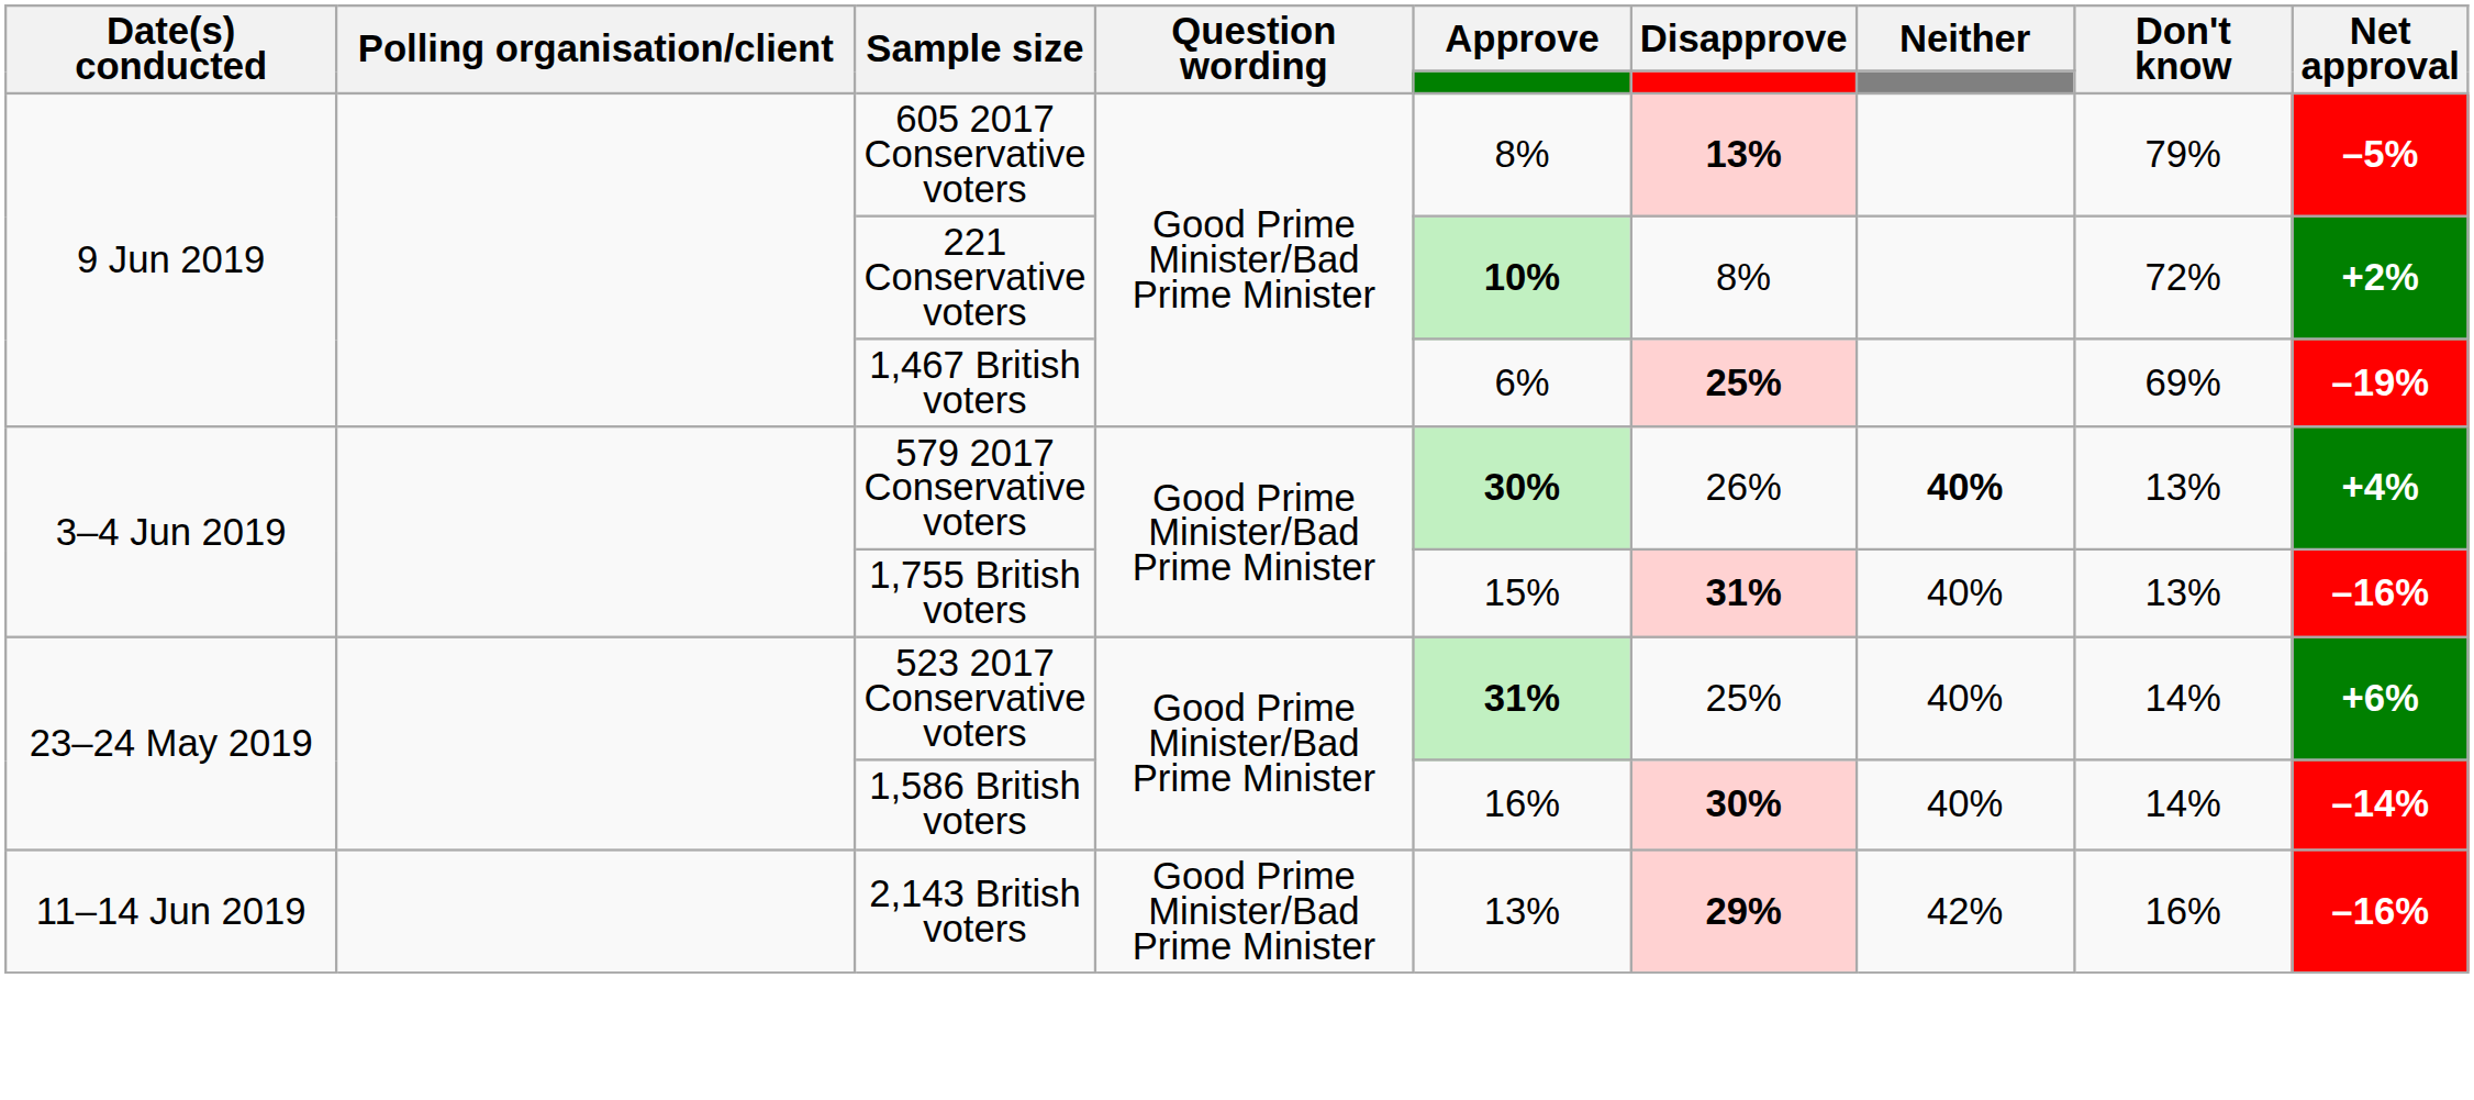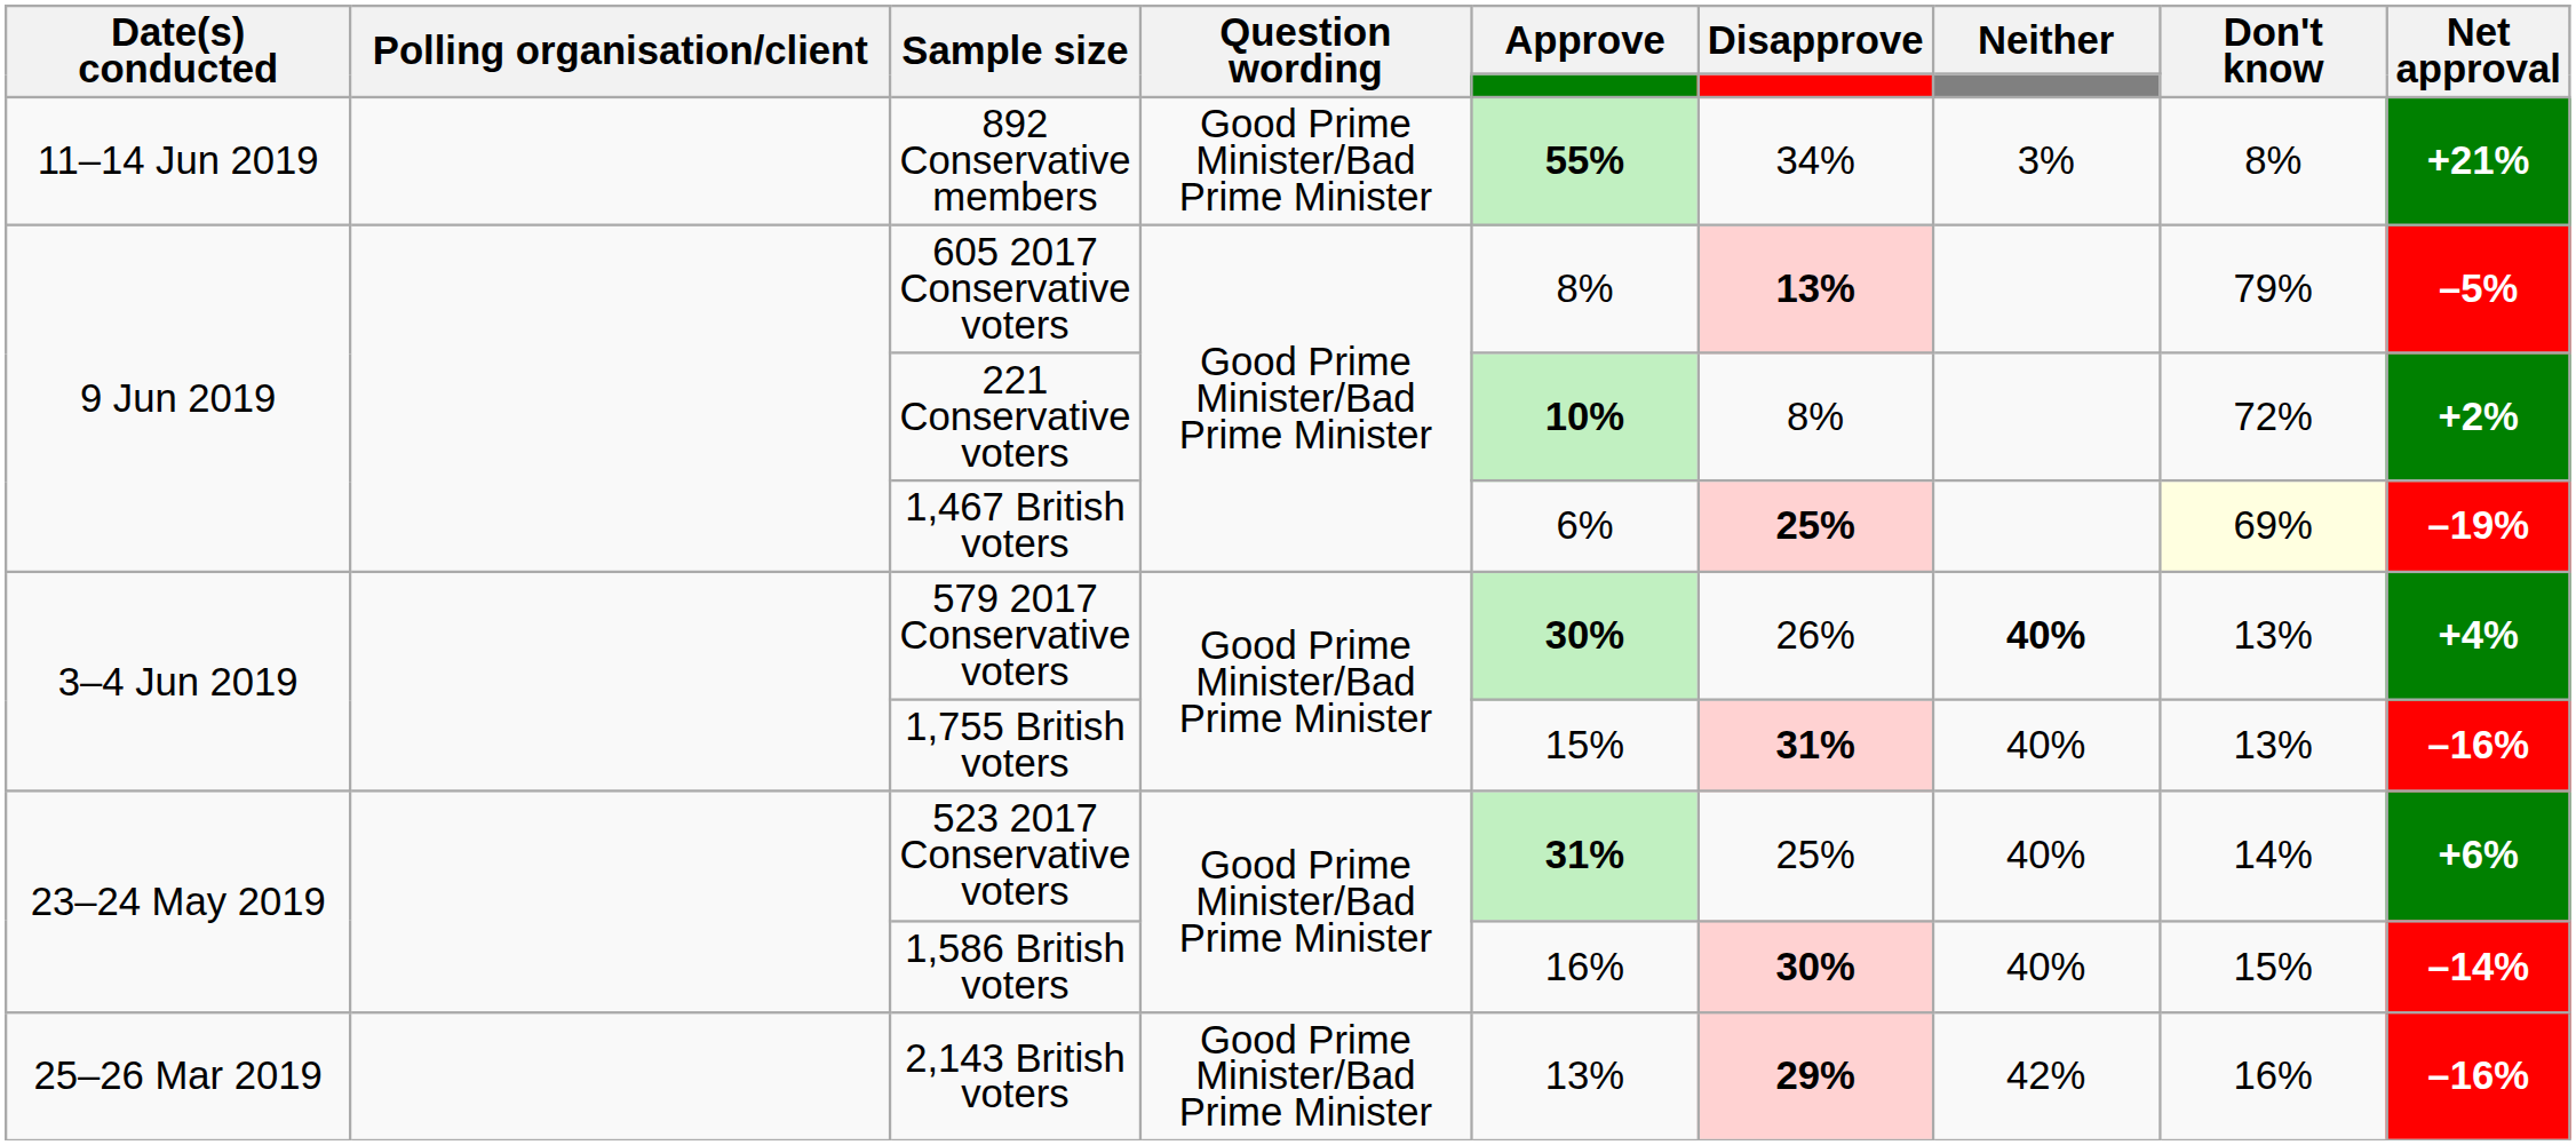 <table class="wikitable collapsible sortable" style="text-align:center;font-size:95%;line-height:14px;">
 <tr>
 <th rowspan="2" style="width:125px;">Date(s)<br>conducted</th>
 <th rowspan="2" style="width:200px;">Polling organisation/client</th>
 <th rowspan="2" style="width:60px;">Sample size</th>
 <th rowspan="2" style="width:120px;">Question<br>wording</th>
 <th class="unsortable" style="width:80px;">Approve</th>
 <th class="unsortable" style="width: 80px;">Disapprove</th>
 <th class="unsortable" style="width:80px;">Neither</th>
 <th rowspan="2" class="unsortable" style="width:80px;">Don't know</th>
 <th rowspan="2" class="unsortable" style="width:20px;">Net approval</th>
 </tr>
 <tr>
 <th class="unsortable" style="background:green;width:60px;"></th>
 <th class="unsortable" style="background:red;width:60px;"></th>
 <th class="unsortable" style="background:grey;width:60px;"></th>
+</tr>
+<tr>
+<td>11–14 Jun 2019</td>
+<td></td>
+<td>892 Conservative members</td>
+<td>Good Prime Minister/Bad Prime Minister</td>
+<td style="background:#C1F0C1"><strong>55%</strong></td>
+<td>34%</td>
+<td>3%</td>
+<td>8%</td>
+<td style="background:green;color:white;"><strong>+21%</strong></td>
 </tr>
 <tr>
 <td rowspan="3">9 Jun 2019</td>
 <td rowspan="3"></td>
 <td>605 2017 Conservative voters</td>
 <td rowspan="3">Good Prime Minister/Bad Prime Minister</td>
 <td>8%</td>
 <td style="background:#FFD2D2"><strong>13%</strong></td>
 <td></td>
 <td>79%</td>
 <td style="background:red;color:white;"><strong>–5%</strong></td>
 </tr>
 <tr>
 <td>221 Conservative voters</td>
 <td style="background:#C1F0C1"><strong>10%</strong></td>
 <td>8%</td>
 <td></td>
 <td>72%</td>
 <td style="background:green;color:white;"><strong>+2%</strong></td>
 </tr>
 <tr>
 <td>1,467 British voters</td>
 <td>6%</td>
 <td style="background:#FFD2D2"><strong>25%</strong></td>
 <td></td>
-<td>69%</td>
+<td style="background: lightyellow;">69%</td>
 <td style="background:red;color:white;"><strong>–19%</strong></td>
 </tr>
 <tr>
 <td rowspan="2">3–4 Jun 2019</td>
 <td rowspan="2"></td>
 <td>579 2017 Conservative voters</td>
 <td rowspan="2">Good Prime Minister/Bad Prime Minister</td>
 <td style="background:#C1F0C1"><strong>30%</strong></td>
 <td>26%</td>
 <td><strong>40%</strong></td>
 <td>13%</td>
 <td style="background:green;color:white;"><strong>+4%</strong></td>
 </tr>
 <tr>
 <td>1,755 British voters</td>
 <td>15%</td>
 <td style="background:#FFD2D2"><strong>31%</strong></td>
 <td>40%</td>
 <td>13%</td>
 <td style="background:red;color:white;"><strong>–16%</strong></td>
 </tr>
 <tr>
 <td rowspan="2">23–24 May 2019</td>
 <td rowspan="2"></td>
 <td>523 2017 Conservative voters</td>
 <td rowspan="2">Good Prime Minister/Bad Prime Minister</td>
 <td style="background:#C1F0C1"><strong>31%</strong></td>
 <td>25%</td>
 <td>40%</td>
 <td>14%</td>
 <td style="background:green;color:white;"><strong>+6%</strong></td>
 </tr>
 <tr>
 <td>1,586 British voters</td>
 <td>16%</td>
 <td style="background:#FFD2D2"><strong>30%</strong></td>
 <td>40%</td>
-<td>14%</td>
+<td>15%</td>
 <td style="background:red;color:white;"><strong>–14%</strong></td>
 </tr>
 <tr>
-<td>11–14 Jun 2019</td>
+<td>25–26 Mar 2019</td>
 <td></td>
 <td>2,143 British voters</td>
 <td>Good Prime Minister/Bad Prime Minister</td>
 <td>13%</td>
 <td style="background:#FFD2D2"><strong>29%</strong></td>
 <td>42%</td>
 <td>16%</td>
 <td style="background:red;color:white;"><strong>–16%</strong></td>
 </tr>
 </table>
